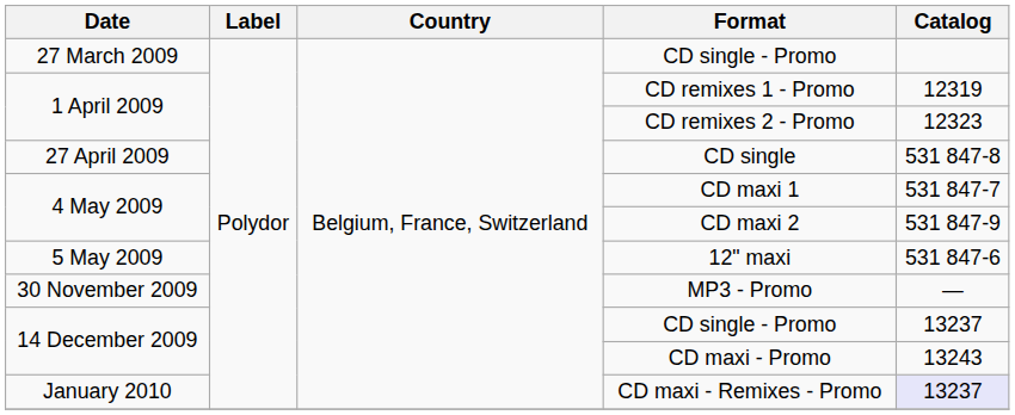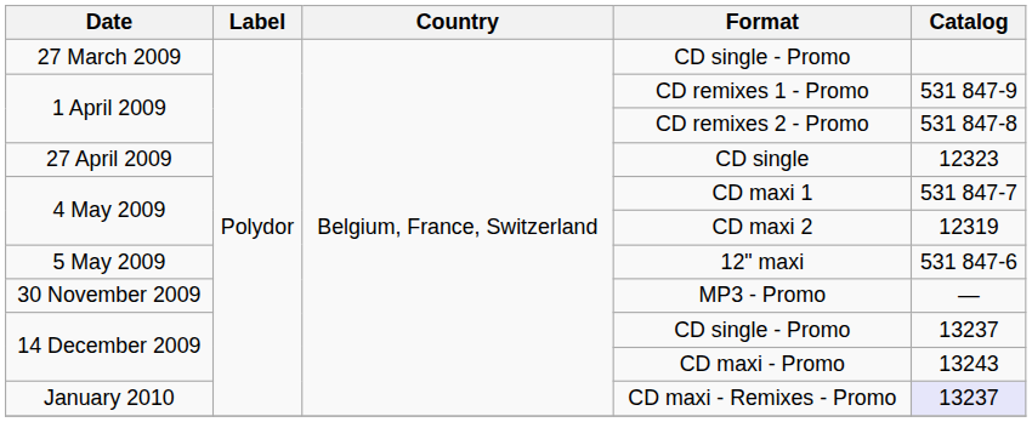 <table class="wikitable" width="60%" border="1">
 <tr>
 <th>Date</th>
 <th>Label</th>
 <th>Country</th>
 <th>Format</th>
 <th>Catalog</th>
 </tr>
 <tr>
 <td align=center>27 March 2009</td>
 <td rowspan=11 align=center>Polydor</td>
 <td rowspan=11 align=center>Belgium, France, Switzerland</td>
 <td align=center>CD single - Promo</td>
 <td align=center></td>
 </tr>
 <tr>
 <td rowspan=2 align=center>1 April 2009</td>
 <td align=center>CD remixes 1 - Promo</td>
-<td align=center>12319</td>
+<td align=center>531 847-9</td>
 </tr>
 <tr>
 <td align=center>CD remixes 2 - Promo</td>
-<td align=center>12323</td>
+<td align=center>531 847-8</td>
 </tr>
 <tr>
 <td align=center>27 April 2009</td>
 <td align=center>CD single</td>
-<td align=center>531 847-8</td>
+<td align=center>12323</td>
 </tr>
 <tr>
 <td rowspan=2 align=center>4 May 2009</td>
 <td align=center>CD maxi 1</td>
 <td align=center>531 847-7</td>
 </tr>
 <tr>
 <td align=center>CD maxi 2</td>
-<td align=center>531 847-9</td>
+<td align=center>12319</td>
 </tr>
 <tr>
 <td align=center>5 May 2009</td>
 <td align=center>12" maxi</td>
 <td align=center>531 847-6</td>
 </tr>
 <tr>
 <td align=center>30 November 2009</td>
 <td align=center>MP3 - Promo</td>
 <td align=center>—</td>
 </tr>
 <tr>
 <td rowspan=2 align=center>14 December 2009</td>
 <td align=center>CD single - Promo</td>
 <td align=center>13237</td>
 </tr>
 <tr>
 <td align=center>CD maxi - Promo</td>
 <td align=center>13243</td>
 </tr>
 <tr>
 <td align=center>January 2010</td>
 <td align=center>CD maxi - Remixes - Promo</td>
 <td align=center style="background: lavender;">13237</td>
 </tr>
 <tr>
 </tr>
 </table>
